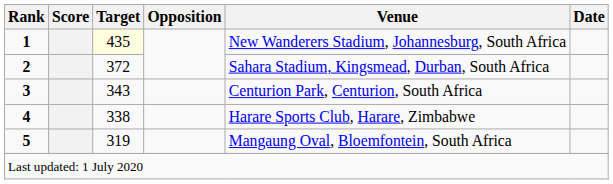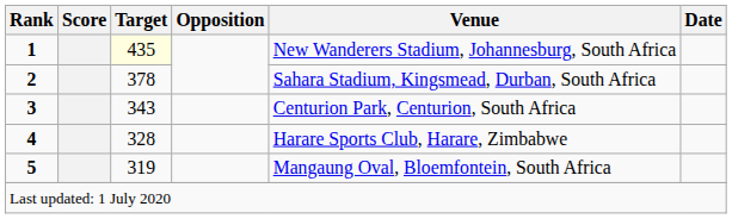 <table class="wikitable plainrowheaders sortable">
 <tr>
 <th scope=col>Rank</th>
 <th scope=col>Score</th>
 <th scope=col>Target</th>
 <th scope=col>Opposition</th>
 <th scope=col>Venue</th>
 <th scope=col>Date</th>
 </tr>
 <tr>
 <td align=center><strong>1</strong></td>
 <th scope=row style=text-align:center;></th>
 <td align=center style="background: lightyellow;">435</td>
 <td rowspan=2></td>
 <td><a href='#'>New Wanderers Stadium</a>, <a href='#'>Johannesburg</a>, South Africa</td>
 <td></td>
 </tr>
 <tr>
 <td align=center><strong>2</strong></td>
 <th scope=row style=text-align:center;></th>
-<td align=center>372</td>
+<td align=center>378</td>
 <td><a href='#'>Sahara Stadium, Kingsmead</a>, <a href='#'>Durban</a>, South Africa</td>
 <td></td>
 </tr>
 <tr>
 <td align=center><strong>3</strong></td>
 <th scope=row style=text-align:center;></th>
 <td align=center>343</td>
 <td></td>
 <td><a href='#'>Centurion Park</a>, <a href='#'>Centurion</a>, South Africa</td>
 <td></td>
 </tr>
 <tr>
 <td align=center><strong>4</strong></td>
 <th scope=row style=text-align:center;></th>
-<td align=center>338</td>
+<td align=center>328</td>
 <td></td>
 <td><a href='#'>Harare Sports Club</a>, <a href='#'>Harare</a>, Zimbabwe</td>
 <td></td>
 </tr>
 <tr>
 <td align=center><strong>5</strong></td>
 <th scope=row style=text-align:center;></th>
 <td align=center>319</td>
 <td></td>
 <td><a href='#'>Mangaung Oval</a>, <a href='#'>Bloemfontein</a>, South Africa</td>
 <td></td>
 </tr>
 <tr>
 </tr>
 <tr class=sortbottom>
 <td colspan=6><small>Last updated: 1 July 2020</small></td>
 </tr>
 </table>
